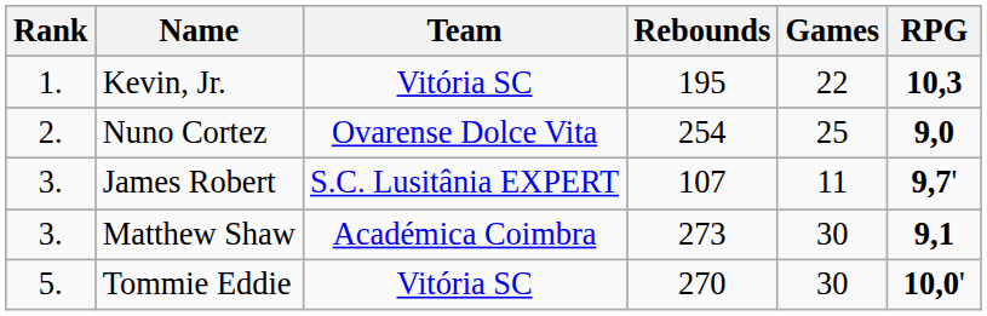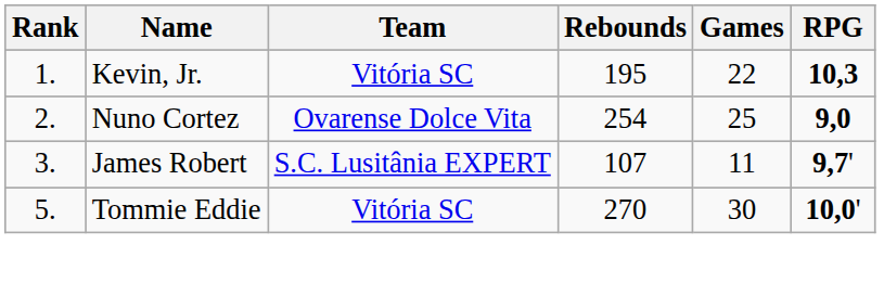 <table class="wikitable" style="text-align: center;">
 <tr>
 <th>Rank</th>
 <th>Name</th>
 <th>Team</th>
 <th>Rebounds</th>
 <th>Games</th>
 <th width=40>RPG</th>
 </tr>
 <tr>
 <td>1.</td>
 <td align="left"> Kevin, Jr.</td>
 <td><a href='#'>Vitória SC</a></td>
 <td>195</td>
 <td>22</td>
 <td><strong>10,3</strong></td>
 </tr>
 <tr>
 <td>2.</td>
 <td align="left"> Nuno Cortez</td>
 <td><a href='#'>Ovarense Dolce Vita</a></td>
 <td>254</td>
 <td>25</td>
 <td><strong>9,0</strong></td>
 </tr>
 <tr>
 <td>3.</td>
 <td align="left"> James Robert</td>
 <td><a href='#'>S.C. Lusitânia EXPERT</a></td>
 <td>107</td>
 <td>11</td>
 <td><strong>9,7</strong>'</td>
 </tr>
 <tr>
-<td>3.</td>
-<td align="left"> Matthew Shaw</td>
-<td><a href='#'>Académica Coimbra</a></td>
-<td>273</td>
-<td>30</td>
-<td><strong>9,1</strong></td>
-</tr>
-<tr>
 <td>5.</td>
 <td align="left"> Tommie Eddie</td>
 <td><a href='#'>Vitória SC</a></td>
 <td>270</td>
 <td>30</td>
 <td><strong>10,0</strong>'</td>
 </tr>
 </table>
